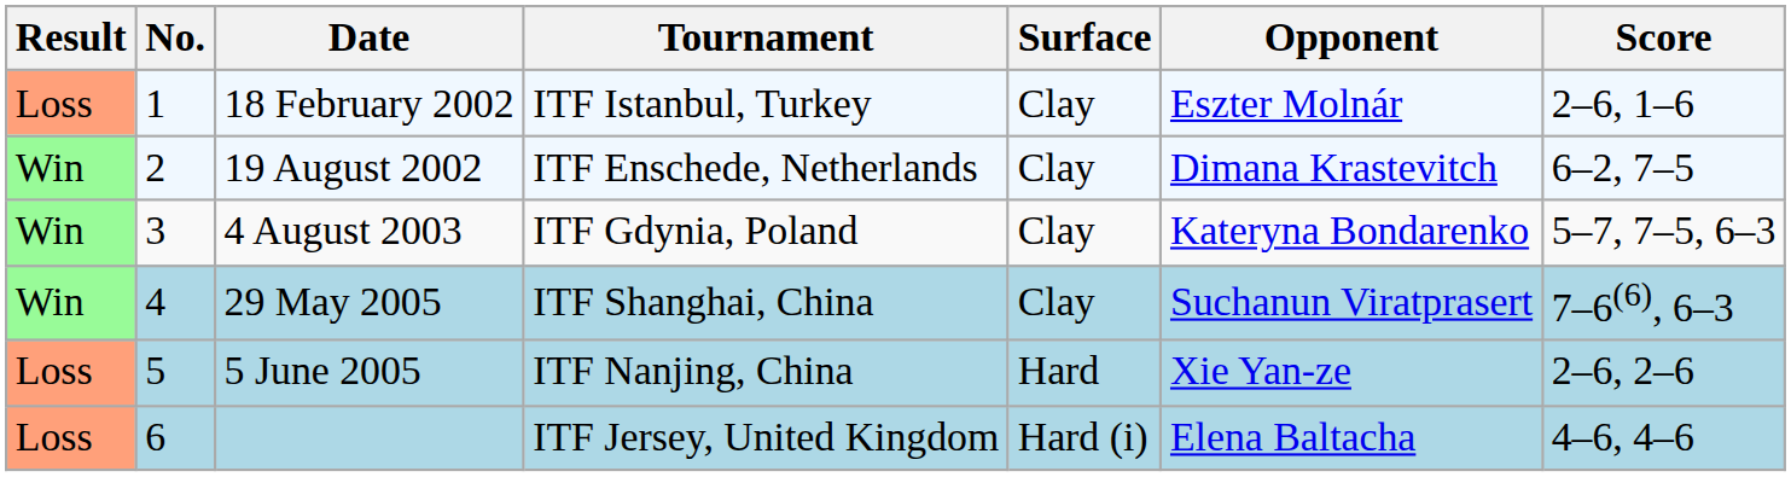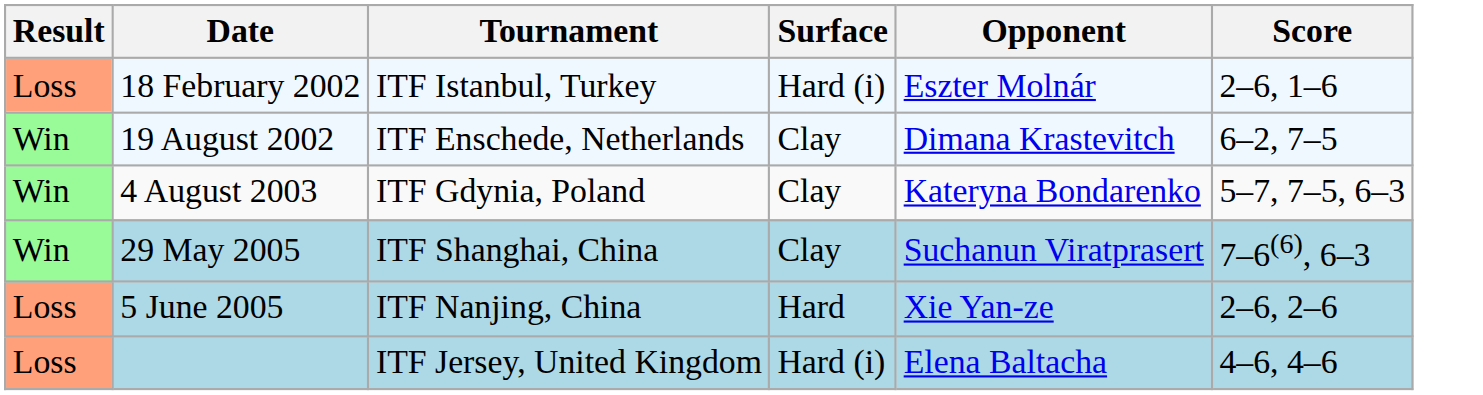 <table class="wikitable">
 <tr>
 <th>Result</th>
-<th>No.</th>
 <th>Date</th>
 <th>Tournament</th>
 <th>Surface</th>
 <th>Opponent</th>
 <th>Score</th>
 </tr>
 <tr bgcolor="#f0f8ff">
 <td bgcolor="FFA07A">Loss</td>
-<td>1</td>
 <td>18 February 2002</td>
 <td>ITF Istanbul, Turkey</td>
-<td>Clay</td>
+<td>Hard (i)</td>
 <td> <a href='#'>Eszter Molnár</a></td>
 <td>2–6, 1–6</td>
 </tr>
 <tr bgcolor="#f0f8ff">
 <td bgcolor="98FB98">Win</td>
-<td>2</td>
 <td>19 August 2002</td>
 <td>ITF Enschede, Netherlands</td>
 <td>Clay</td>
 <td> <a href='#'>Dimana Krastevitch</a></td>
 <td>6–2, 7–5</td>
 </tr>
 <tr>
 <td bgcolor="98FB98">Win</td>
-<td>3</td>
 <td>4 August 2003</td>
 <td>ITF Gdynia, Poland</td>
 <td>Clay</td>
 <td> <a href='#'>Kateryna Bondarenko</a></td>
 <td>5–7, 7–5, 6–3</td>
 </tr>
 <tr style="background:lightblue;">
 <td bgcolor="98FB98">Win</td>
-<td>4</td>
 <td>29 May 2005</td>
 <td>ITF Shanghai, China</td>
 <td>Clay</td>
 <td> <a href='#'>Suchanun Viratprasert</a></td>
 <td>7–6<sup>(6)</sup>, 6–3</td>
 </tr>
 <tr style="background:lightblue;">
 <td bgcolor="FFA07A">Loss</td>
-<td>5</td>
 <td>5 June 2005</td>
 <td>ITF Nanjing, China</td>
 <td>Hard</td>
 <td> <a href='#'>Xie Yan-ze</a></td>
 <td>2–6, 2–6</td>
 </tr>
 <tr style="background:lightblue;">
 <td bgcolor="FFA07A">Loss</td>
-<td>6</td>
 <td></td>
 <td>ITF Jersey, United Kingdom</td>
 <td>Hard (i)</td>
 <td> <a href='#'>Elena Baltacha</a></td>
 <td>4–6, 4–6</td>
 </tr>
 </table>
